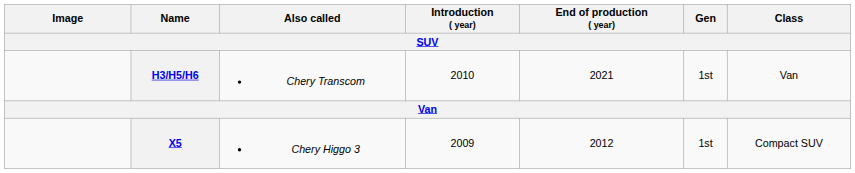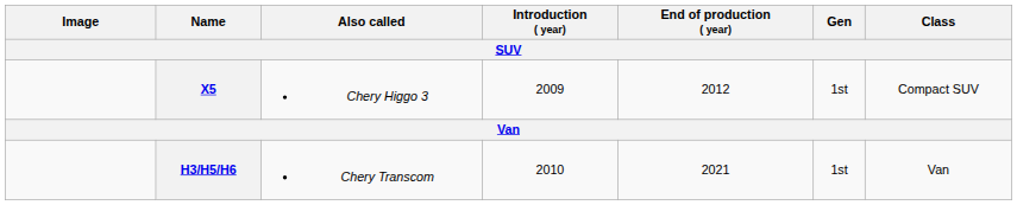 <table class="wikitable sortable" style="text-align: center; width: 100%">
 <tr>
 <th class="unsortable" width="15%">Image</th>
 <th>Name</th>
 <th>Also called</th>
 <th>Introduction<br><small>( year)</small></th>
 <th>End of production<br><small>( year)</small></th>
 <th>Gen</th>
 <th class="unsortable">Class</th>
 </tr>
 <tr>
 <th colspan="7"><strong><a href='#'>SUV</a></strong></th>
 </tr>
 <tr>
 <td></td>
+<th><a href='#'>X5</a></th>
+<td><br><ul><li><em>Chery Higgo 3</em></li></ul></td>
+<td>2009</td>
+<td>2012</td>
+<td>1st</td>
+<td>Compact SUV</td>
+</tr>
+<tr>
+<th colspan="7"><a href='#'>Van</a></th>
+</tr>
+<tr>
+<td></td>
 <th><a href='#'>H3/H5/H6</a></th>
 <td><br><ul><li><em>Chery Transcom</em></li></ul></td>
 <td>2010</td>
 <td>2021</td>
 <td>1st</td>
 <td>Van</td>
 </tr>
-<tr>
-<th colspan="7"><a href='#'>Van</a></th>
-</tr>
-<tr>
-<td></td>
-<th><a href='#'>X5</a></th>
-<td><br><ul><li><em>Chery Higgo 3</em></li></ul></td>
-<td>2009</td>
-<td>2012</td>
-<td>1st</td>
-<td>Compact SUV</td>
-</tr>
 </table>
